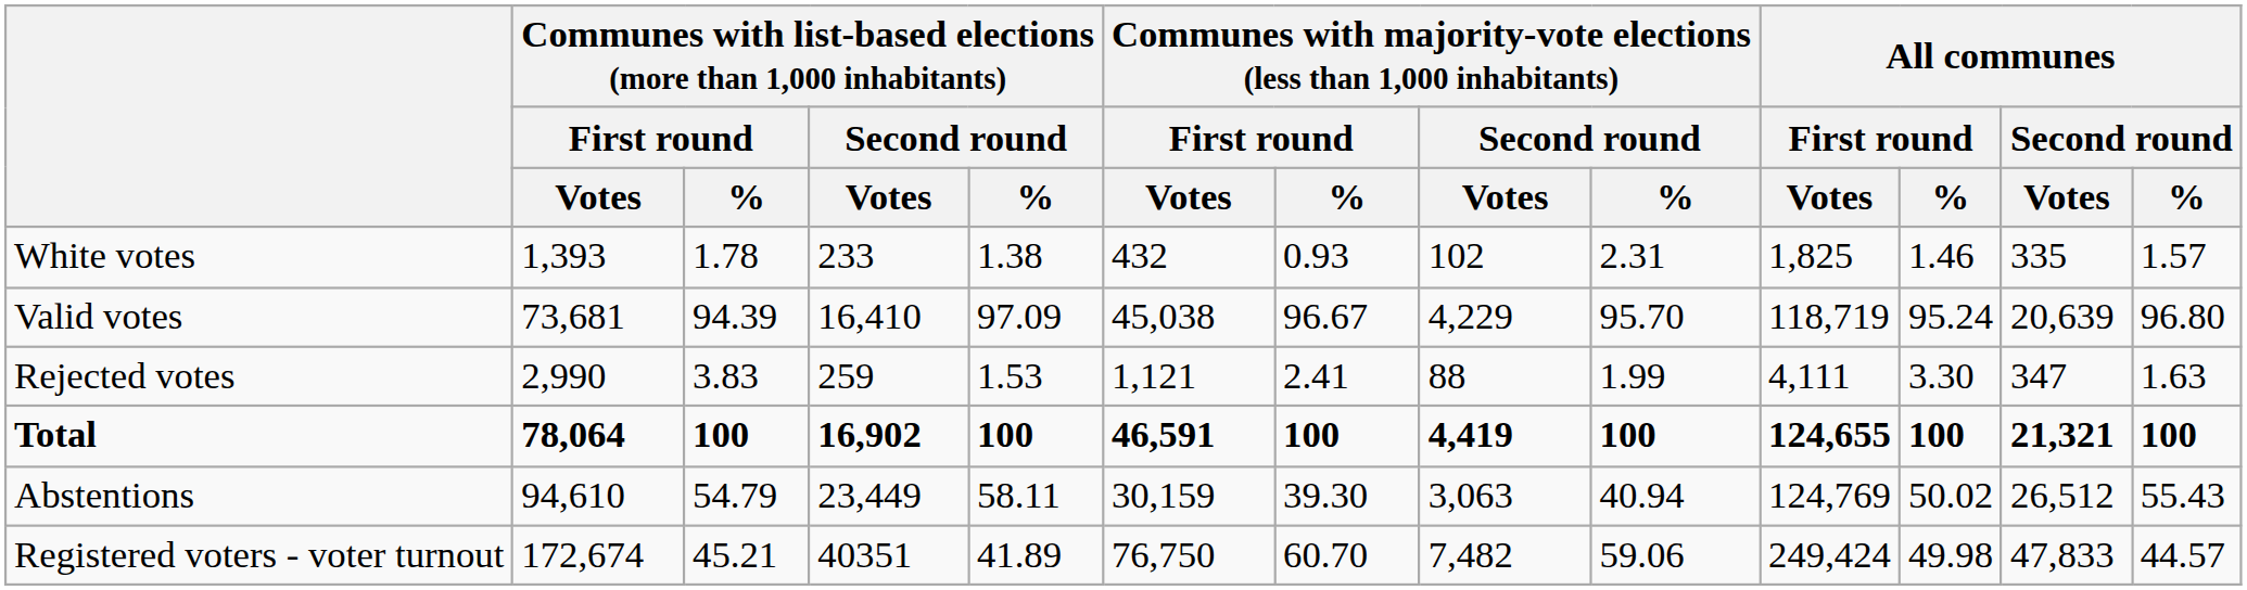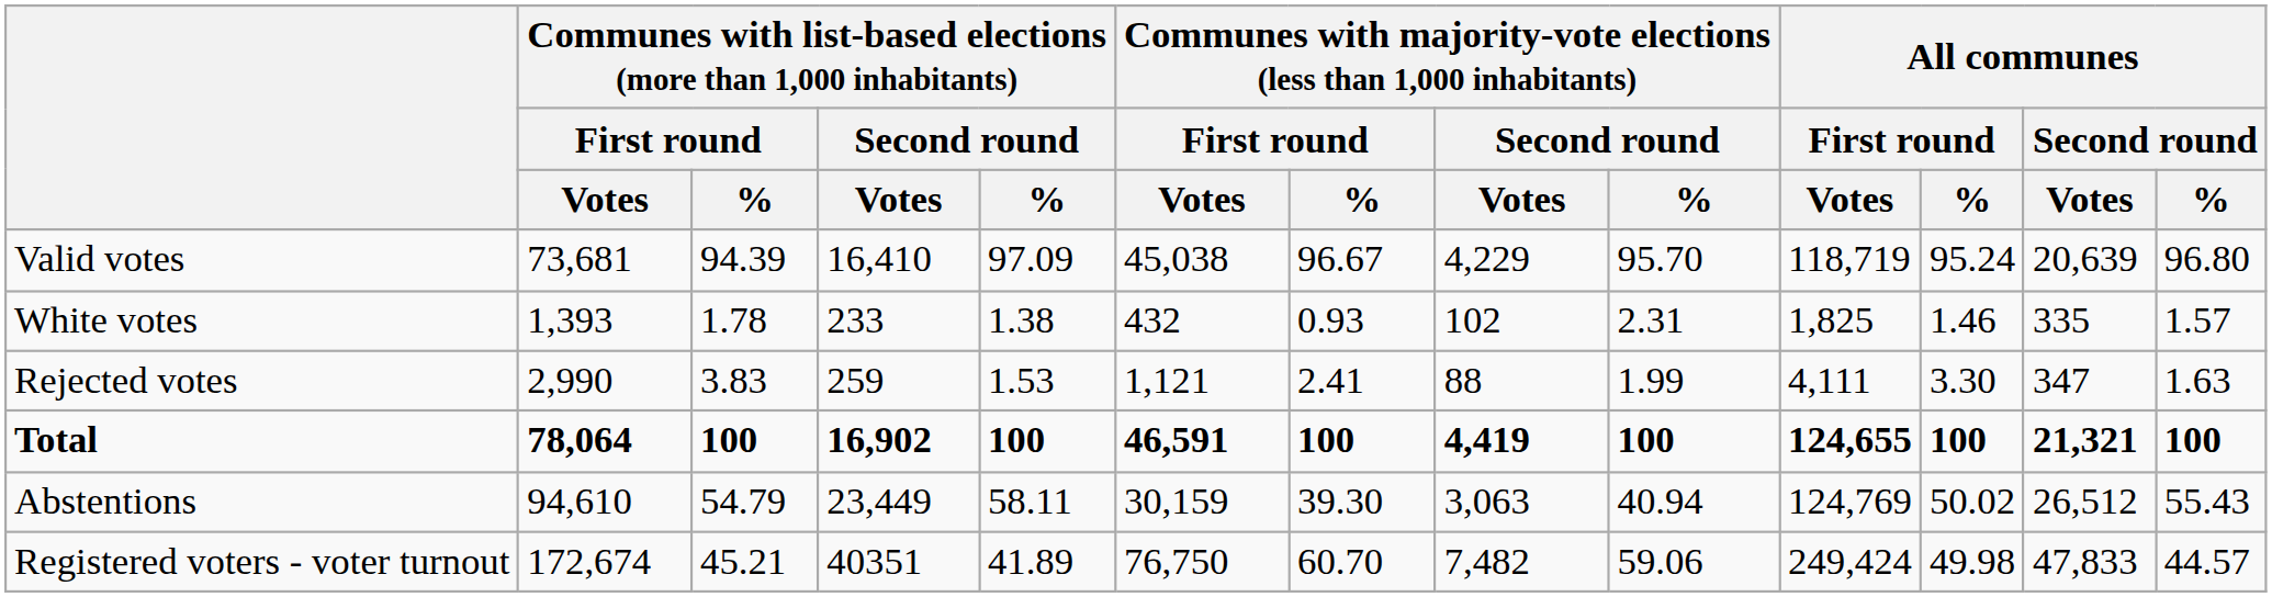 <table class="wikitable">
 <tr>
 <th rowspan="3"></th>
 <th colspan="4">Communes with list-based elections<br><small>(more than 1,000 inhabitants)</small></th>
 <th colspan="4">Communes with majority-vote elections<br><small>(less than 1,000 inhabitants)</small></th>
 <th colspan="4">All communes</th>
 </tr>
 <tr>
 <th colspan="2">First round</th>
 <th colspan="2">Second round</th>
 <th colspan="2">First round</th>
 <th colspan="2">Second round</th>
 <th colspan="2">First round</th>
 <th colspan="2">Second round</th>
 </tr>
 <tr>
 <th>Votes</th>
 <th>%</th>
 <th>Votes</th>
 <th>%</th>
 <th>Votes</th>
 <th>%</th>
 <th>Votes</th>
 <th>%</th>
 <th>Votes</th>
 <th>%</th>
 <th>Votes</th>
 <th>%</th>
 </tr>
 <tr>
+<td>Valid votes</td>
+<td>73,681</td>
+<td>94.39</td>
+<td>16,410</td>
+<td>97.09</td>
+<td>45,038</td>
+<td>96.67</td>
+<td>4,229</td>
+<td>95.70</td>
+<td>118,719</td>
+<td>95.24</td>
+<td>20,639</td>
+<td>96.80</td>
+</tr>
+<tr>
 <td>White votes</td>
 <td>1,393</td>
 <td>1.78</td>
 <td>233</td>
 <td>1.38</td>
 <td>432</td>
 <td>0.93</td>
 <td>102</td>
 <td>2.31</td>
 <td>1,825</td>
 <td>1.46</td>
 <td>335</td>
 <td>1.57</td>
-</tr>
-<tr>
-<td>Valid votes</td>
-<td>73,681</td>
-<td>94.39</td>
-<td>16,410</td>
-<td>97.09</td>
-<td>45,038</td>
-<td>96.67</td>
-<td>4,229</td>
-<td>95.70</td>
-<td>118,719</td>
-<td>95.24</td>
-<td>20,639</td>
-<td>96.80</td>
 </tr>
 <tr>
 <td>Rejected votes</td>
 <td>2,990</td>
 <td>3.83</td>
 <td>259</td>
 <td>1.53</td>
 <td>1,121</td>
 <td>2.41</td>
 <td>88</td>
 <td>1.99</td>
 <td>4,111</td>
 <td>3.30</td>
 <td>347</td>
 <td>1.63</td>
 </tr>
 <tr>
 <td><strong>Total</strong></td>
 <td><strong>78,064</strong></td>
 <td><strong>100</strong></td>
 <td><strong>16,902</strong></td>
 <td><strong>100</strong></td>
 <td><strong>46,591</strong></td>
 <td><strong>100</strong></td>
 <td><strong>4,419</strong></td>
 <td><strong>100</strong></td>
 <td><strong>124,655</strong></td>
 <td><strong>100</strong></td>
 <td><strong>21,321</strong></td>
 <td><strong>100</strong></td>
 </tr>
 <tr>
 <td>Abstentions</td>
 <td>94,610</td>
 <td>54.79</td>
 <td>23,449</td>
 <td>58.11</td>
 <td>30,159</td>
 <td>39.30</td>
 <td>3,063</td>
 <td>40.94</td>
 <td>124,769</td>
 <td>50.02</td>
 <td>26,512</td>
 <td>55.43</td>
 </tr>
 <tr>
 <td>Registered voters - voter turnout</td>
 <td>172,674</td>
 <td>45.21</td>
 <td>40351</td>
 <td>41.89</td>
 <td>76,750</td>
 <td>60.70</td>
 <td>7,482</td>
 <td>59.06</td>
 <td>249,424</td>
 <td>49.98</td>
 <td>47,833</td>
 <td>44.57</td>
 </tr>
 </table>
